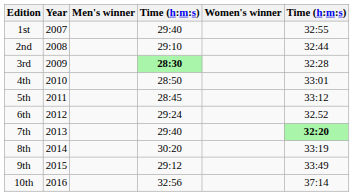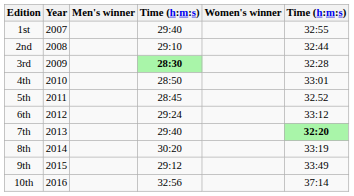 <table class="wikitable sortable" style="text-align:center">
 <tr>
 <th class=unsortable>Edition</th>
 <th>Year</th>
 <th class=unsortable>Men's winner</th>
 <th>Time (<a href='#'>h</a>:<a href='#'>m</a>:<a href='#'>s</a>)</th>
 <th class=unsortable>Women's winner</th>
 <th>Time (<a href='#'>h</a>:<a href='#'>m</a>:<a href='#'>s</a>)</th>
 </tr>
 <tr>
 <td>1st</td>
 <td>2007</td>
 <td align=left></td>
 <td>29:40</td>
 <td align=left></td>
 <td>32:55</td>
 </tr>
 <tr>
 <td>2nd</td>
 <td>2008</td>
 <td align=left></td>
 <td>29:10</td>
 <td align=left></td>
 <td>32:44</td>
 </tr>
 <tr>
 <td>3rd</td>
 <td>2009</td>
 <td align=left></td>
 <td bgcolor=#A9F5A9><strong>28:30</strong></td>
 <td align=left></td>
 <td>32:28</td>
 </tr>
 <tr>
 <td>4th</td>
 <td>2010</td>
 <td align=left></td>
 <td>28:50</td>
 <td align=left></td>
 <td>33:01</td>
 </tr>
 <tr>
 <td>5th</td>
 <td>2011</td>
 <td align=left></td>
 <td>28:45</td>
 <td align=left></td>
-<td>33:12</td>
+<td>32.52</td>
 </tr>
 <tr>
 <td>6th</td>
 <td>2012</td>
 <td align=left></td>
 <td>29:24</td>
 <td align=left></td>
-<td>32.52</td>
+<td>33:12</td>
 </tr>
 <tr>
 <td>7th</td>
 <td>2013</td>
 <td align=left></td>
 <td>29:40</td>
 <td align=left></td>
 <td bgcolor=#A9F5A9><strong>32:20</strong></td>
 </tr>
 <tr>
 <td>8th</td>
 <td>2014</td>
 <td align=left></td>
 <td>30:20</td>
 <td align=left></td>
 <td>33:19</td>
 </tr>
 <tr>
 <td>9th</td>
 <td>2015</td>
 <td align=left></td>
 <td>29:12</td>
 <td align=left></td>
 <td>33:49</td>
 </tr>
 <tr>
 <td>10th</td>
 <td>2016</td>
 <td align=left></td>
 <td>32:56</td>
 <td align=left></td>
 <td>37:14</td>
 </tr>
 </table>
